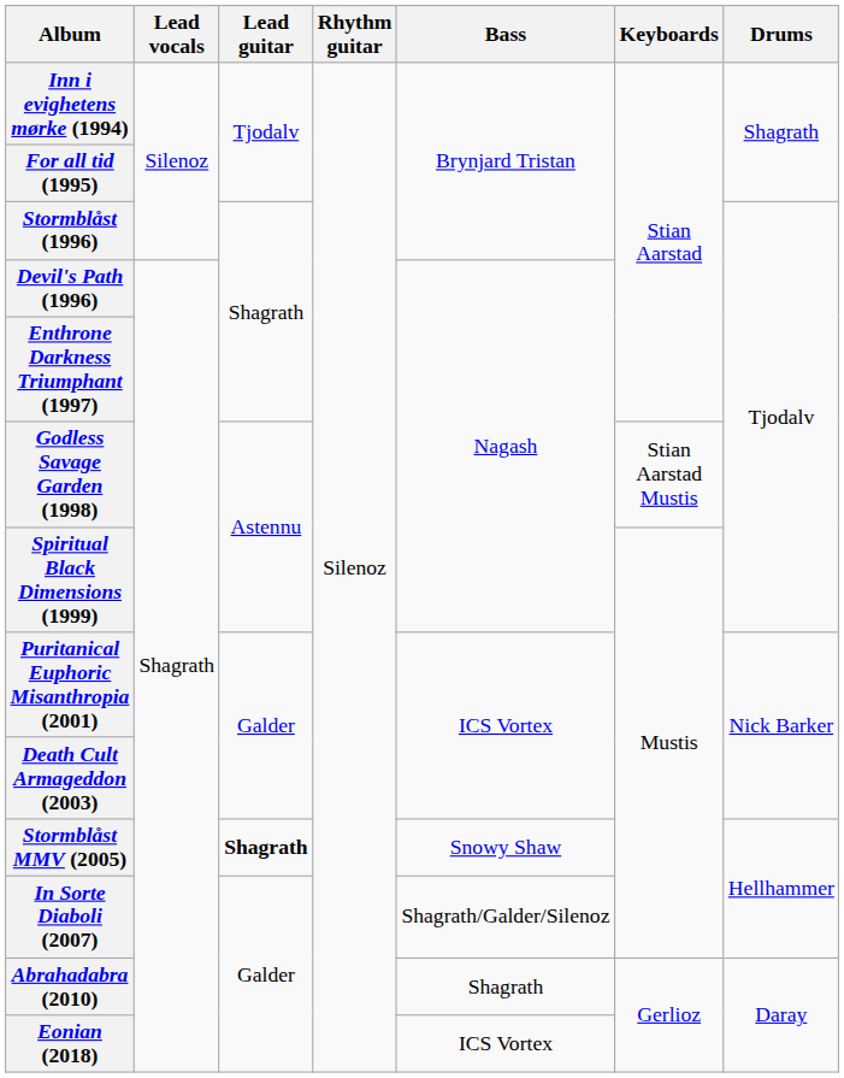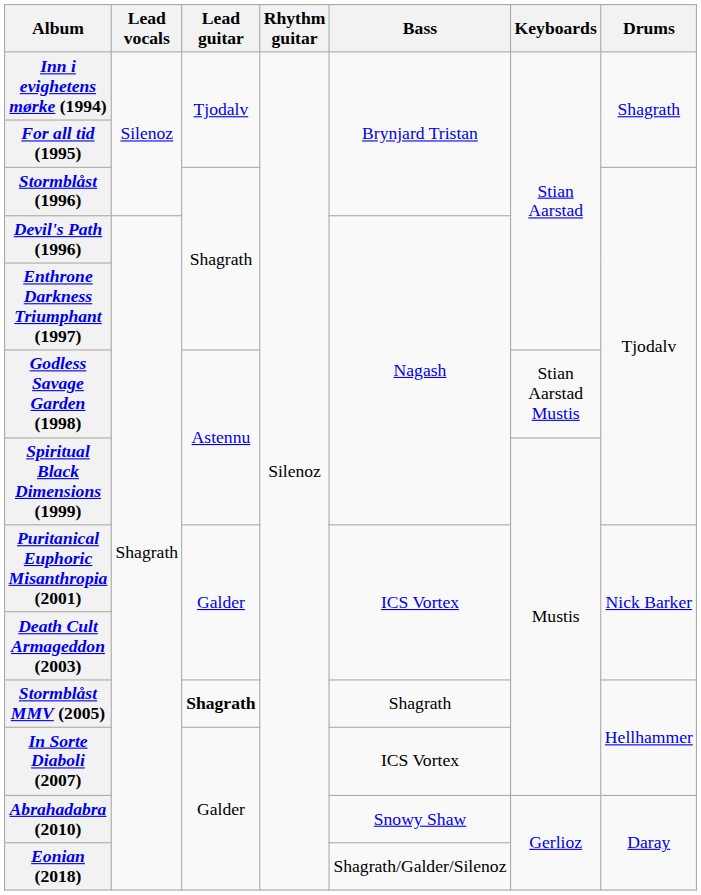 <table class="wikitable plainrowheaders" style="text-align:center;">
 <tr>
 <th scope="col">Album</th>
 <th scope="col" style="width:10em;">Lead vocals</th>
 <th scope="col" style="width:10em;">Lead guitar</th>
 <th scope="col" style="width:10em;">Rhythm guitar</th>
 <th scope="col" style="width:10em;">Bass</th>
 <th scope="col" style="width:10em;">Keyboards</th>
 <th scope="col" style="width:10em;">Drums</th>
 </tr>
 <tr>
 <th scope="row"><em><a href='#'>Inn i evighetens mørke</a></em> (1994)</th>
 <td rowspan="3"><a href='#'>Silenoz</a></td>
 <td rowspan="2"><a href='#'>Tjodalv</a></td>
 <td rowspan="13">Silenoz</td>
 <td rowspan="3"><a href='#'>Brynjard Tristan</a></td>
 <td rowspan="5"><a href='#'>Stian Aarstad</a></td>
 <td rowspan="2"><a href='#'>Shagrath</a></td>
 </tr>
 <tr>
 <th scope="row"><em><a href='#'>For all tid</a></em> (1995)</th>
 </tr>
 <tr>
 <th scope="row"><em><a href='#'>Stormblåst</a></em> (1996)</th>
 <td rowspan="3">Shagrath</td>
 <td rowspan="5">Tjodalv</td>
 </tr>
 <tr>
 <th scope="row"><em><a href='#'>Devil's Path</a></em> (1996)</th>
 <td rowspan="10">Shagrath</td>
 <td rowspan="4"><a href='#'>Nagash</a></td>
 </tr>
 <tr>
 <th scope="row"><em><a href='#'>Enthrone Darkness Triumphant</a></em> (1997)</th>
 </tr>
 <tr>
 <th scope="row"><em><a href='#'>Godless Savage Garden</a></em> (1998)</th>
 <td rowspan="2"><a href='#'>Astennu</a></td>
 <td>Stian Aarstad <br><a href='#'>Mustis</a> </td>
 </tr>
 <tr>
 <th scope="row"><em><a href='#'>Spiritual Black Dimensions</a></em> (1999)</th>
 <td rowspan="5">Mustis</td>
 </tr>
 <tr>
 <th scope="row"><em><a href='#'>Puritanical Euphoric Misanthropia</a></em> (2001)</th>
 <td rowspan="2"><a href='#'>Galder</a></td>
 <td rowspan="2"><a href='#'>ICS Vortex</a></td>
 <td rowspan="2"><a href='#'>Nick Barker</a></td>
 </tr>
 <tr>
 <th scope="row"><em><a href='#'>Death Cult Armageddon</a></em> (2003)</th>
 </tr>
 <tr>
 <th scope="row"><em><a href='#'>Stormblåst MMV</a></em> (2005)</th>
 <td><strong>Shagrath</strong></td>
-<td><a href='#'>Snowy Shaw</a></td>
+<td>Shagrath</td>
 <td rowspan="2"><a href='#'>Hellhammer</a></td>
 </tr>
 <tr>
 <th scope="row"><em><a href='#'>In Sorte Diaboli</a></em> (2007)</th>
 <td rowspan="3">Galder</td>
-<td>Shagrath/Galder/Silenoz</td>
+<td>ICS Vortex</td>
 </tr>
 <tr>
 <th scope="row"><em><a href='#'>Abrahadabra</a></em> (2010)</th>
-<td>Shagrath</td>
+<td><a href='#'>Snowy Shaw</a></td>
 <td rowspan="2"><a href='#'>Gerlioz</a></td>
 <td rowspan="2"><a href='#'>Daray</a></td>
 </tr>
 <tr>
 <th scope="row"><em><a href='#'>Eonian</a></em> (2018)</th>
-<td>ICS Vortex</td>
+<td>Shagrath/Galder/Silenoz</td>
 </tr>
 </table>
